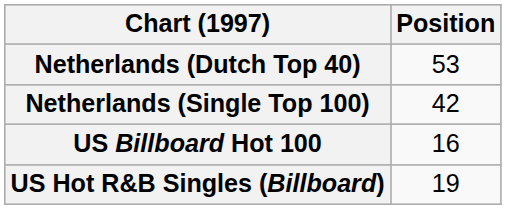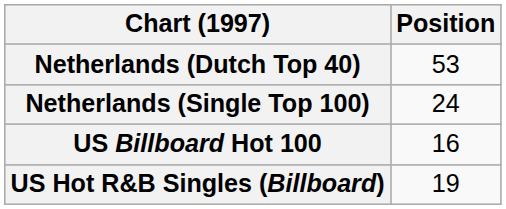 <table class="wikitable sortable plainrowheaders" style="text-align:center">
 <tr>
 <th>Chart (1997)</th>
 <th>Position</th>
 </tr>
 <tr>
 <th scope="row">Netherlands (Dutch Top 40)</th>
 <td>53</td>
 </tr>
 <tr>
 <th scope="row">Netherlands (Single Top 100)</th>
-<td>42</td>
+<td>24</td>
 </tr>
 <tr>
 <th scope="row">US <em>Billboard</em> Hot 100</th>
 <td>16</td>
 </tr>
 <tr>
 <th scope="row">US Hot R&B Singles (<em>Billboard</em>)</th>
 <td>19</td>
 </tr>
 </table>
